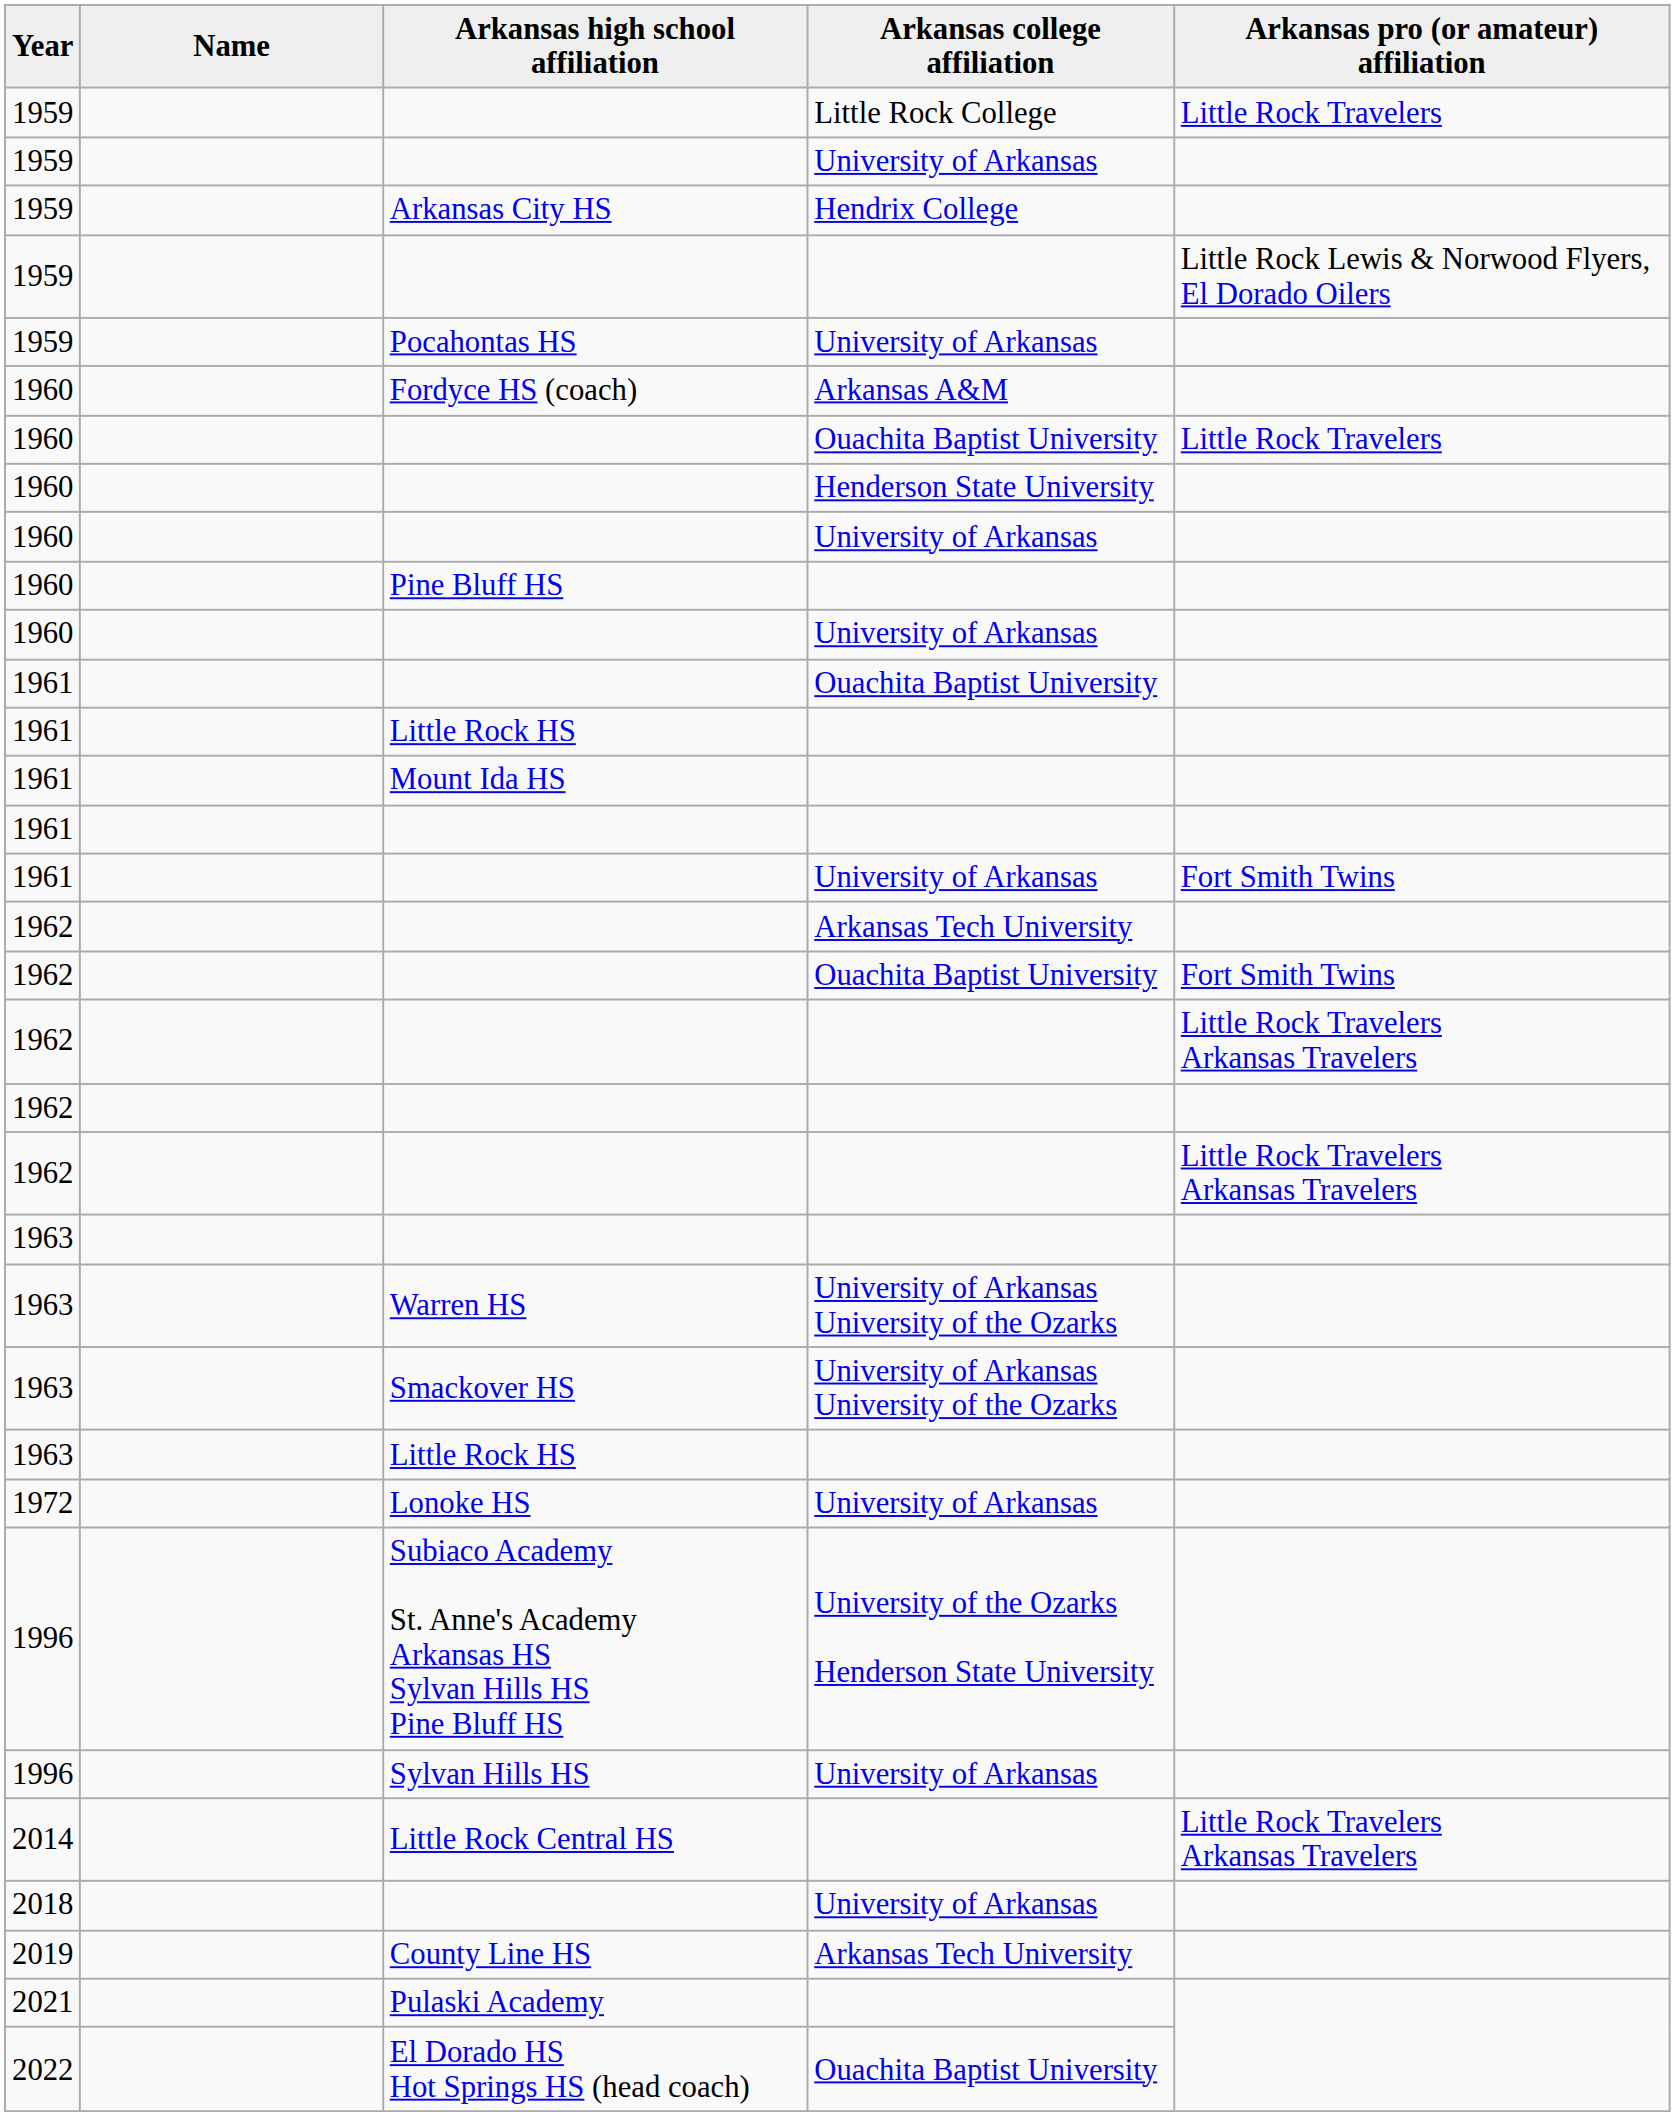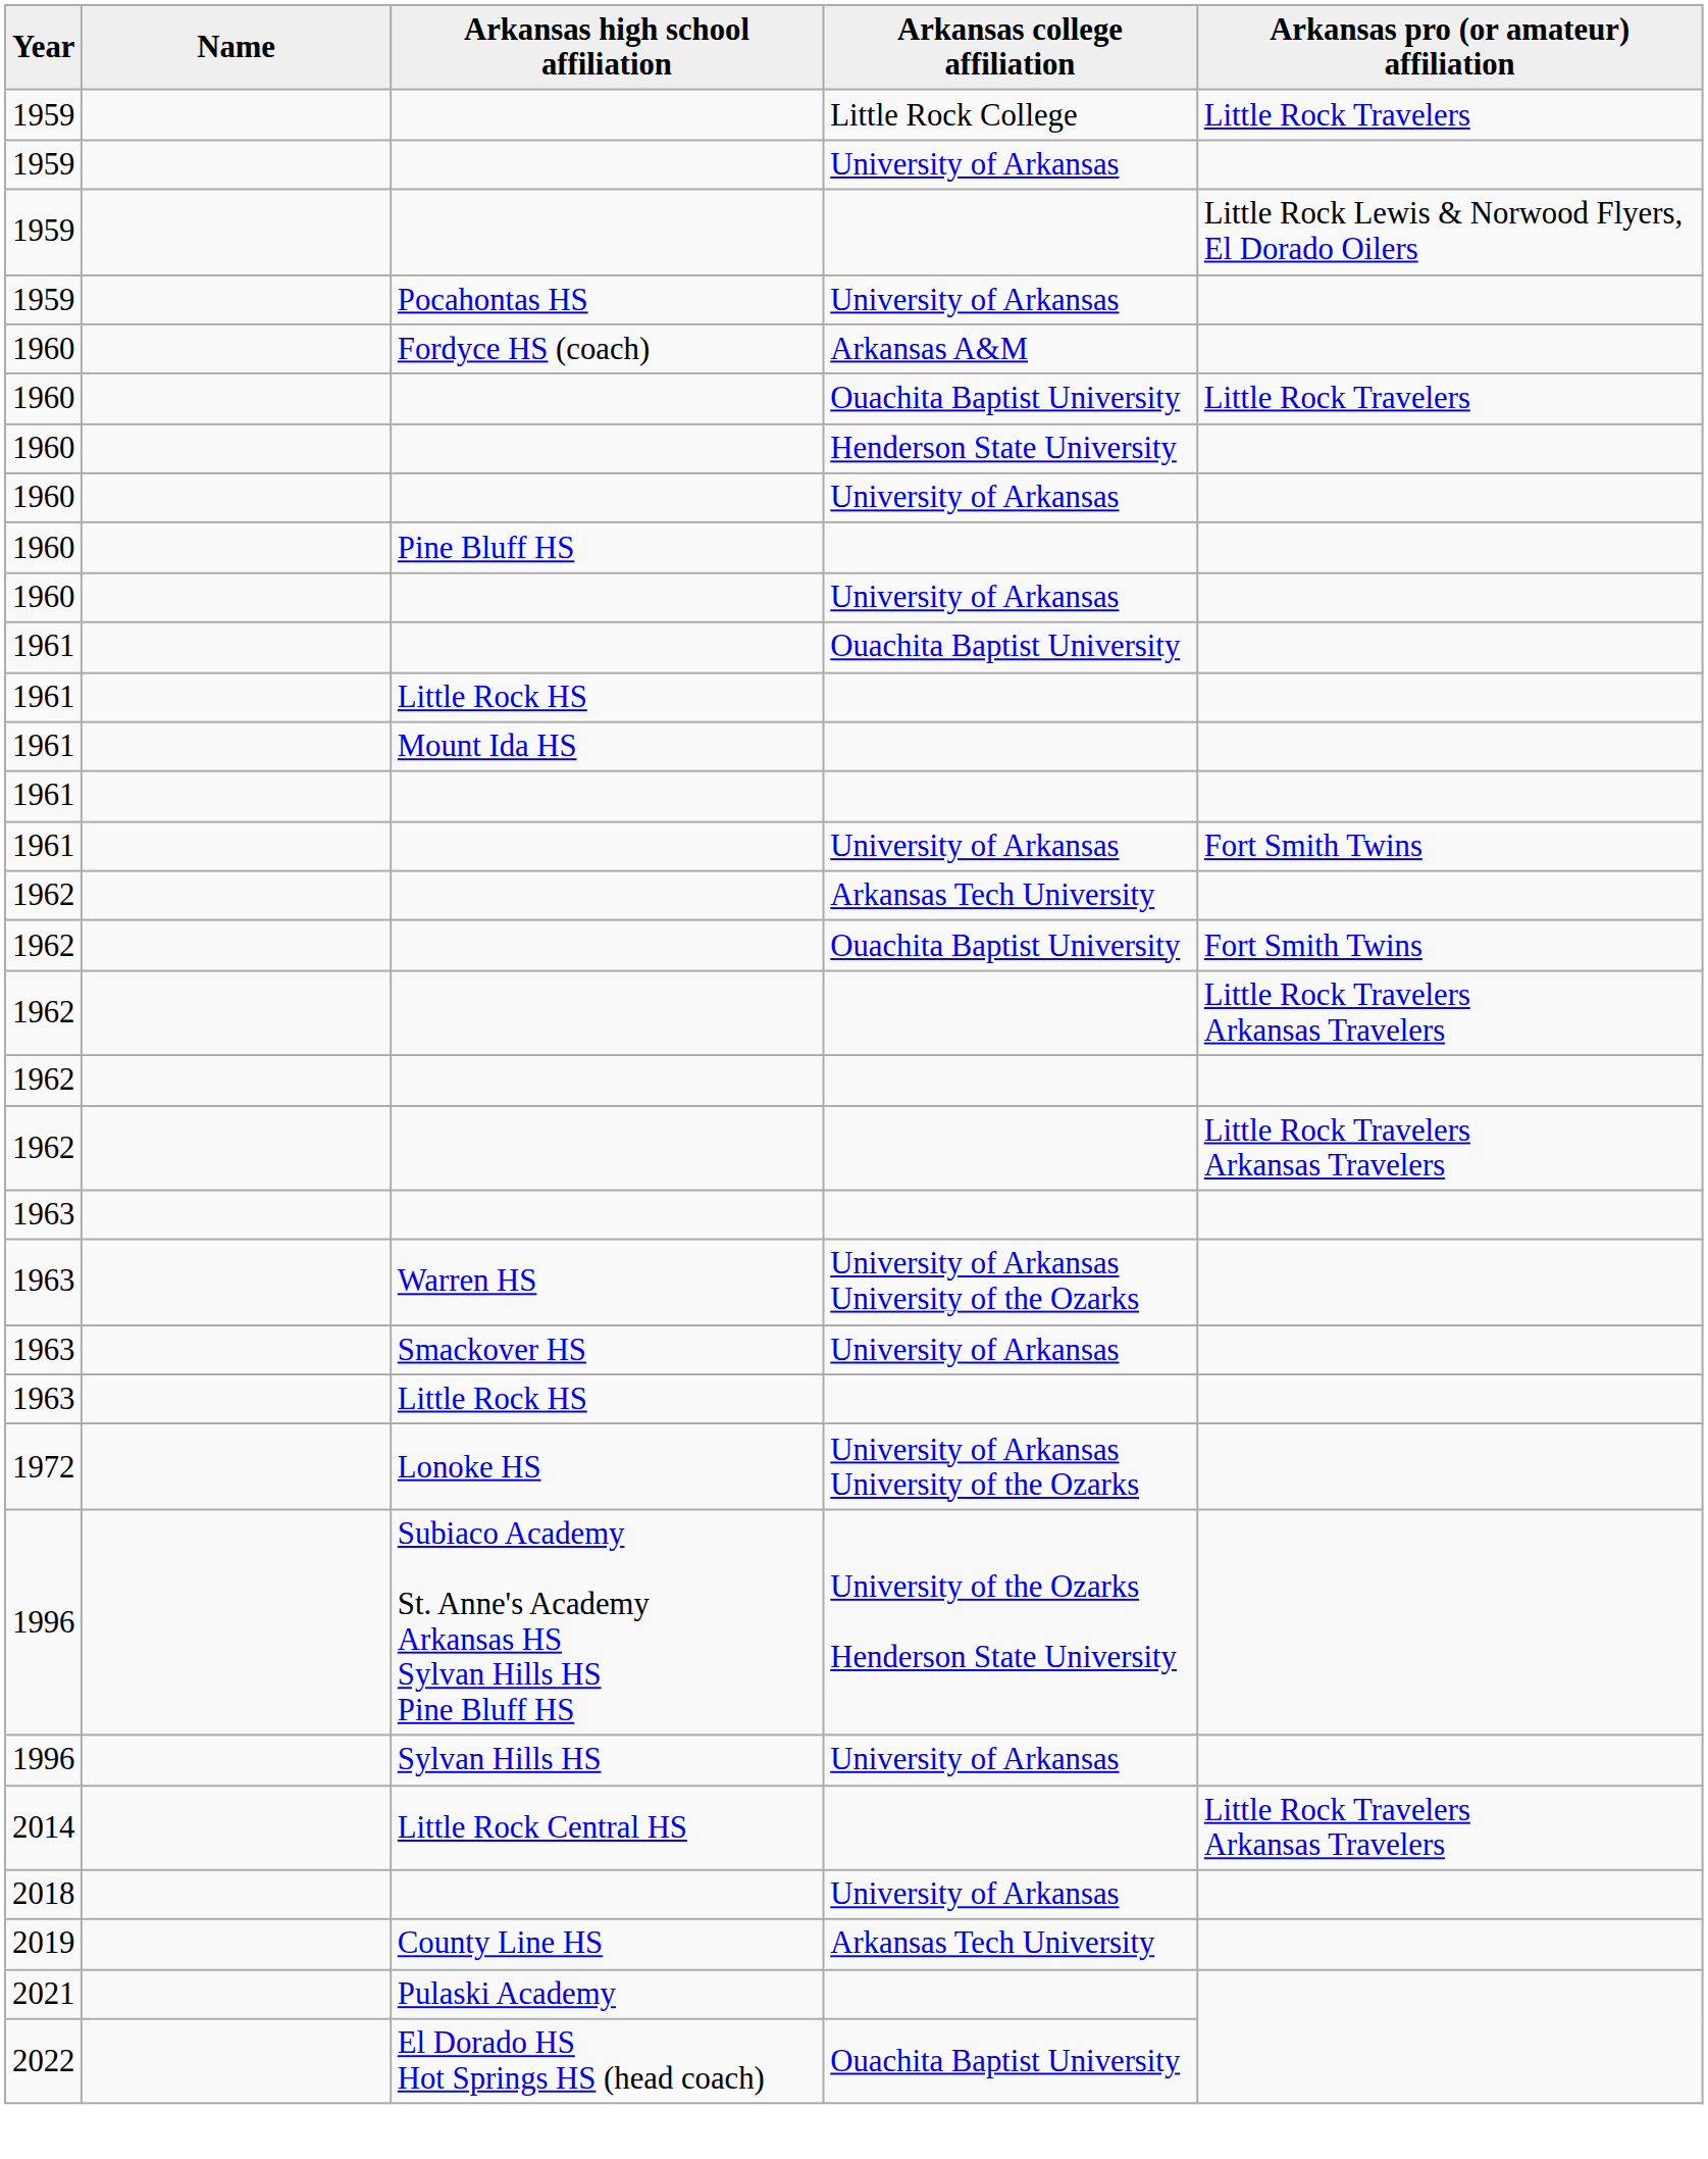 <table class="wikitable sortable">
 <tr>
 <th style="background:#efefef;">Year</th>
 <th style="background:#efefef;" width=150>Name</th>
 <th style="background:#efefef;">Arkansas high school affiliation</th>
 <th style="background:#efefef;">Arkansas college affiliation</th>
 <th style="background:#efefef;">Arkansas pro (or amateur) affiliation</th>
 </tr>
 <tr>
 <td>1959</td>
 <td></td>
 <td></td>
 <td>Little Rock College</td>
 <td><a href='#'>Little Rock Travelers</a></td>
 </tr>
 <tr>
 <td>1959</td>
 <td></td>
 <td></td>
 <td><a href='#'>University of Arkansas</a></td>
-<td></td>
-</tr>
-<tr>
-<td>1959</td>
-<td></td>
-<td><a href='#'>Arkansas City HS</a></td>
-<td><a href='#'>Hendrix College</a></td>
 <td></td>
 </tr>
 <tr>
 <td>1959</td>
 <td></td>
 <td></td>
 <td></td>
 <td>Little Rock Lewis & Norwood Flyers,<br><a href='#'>El Dorado Oilers</a></td>
 </tr>
 <tr>
 <td>1959</td>
 <td></td>
 <td><a href='#'>Pocahontas HS</a></td>
 <td><a href='#'>University of Arkansas</a></td>
 <td></td>
 </tr>
 <tr>
 <td>1960</td>
 <td></td>
 <td><a href='#'>Fordyce HS</a> (coach)</td>
 <td><a href='#'>Arkansas A&M</a></td>
 <td></td>
 </tr>
 <tr>
 <td>1960</td>
 <td></td>
 <td></td>
 <td><a href='#'>Ouachita Baptist University</a></td>
 <td><a href='#'>Little Rock Travelers</a></td>
 </tr>
 <tr>
 <td>1960</td>
 <td></td>
 <td></td>
 <td><a href='#'>Henderson State University</a></td>
 <td></td>
 </tr>
 <tr>
 <td>1960</td>
 <td></td>
 <td></td>
 <td><a href='#'>University of Arkansas</a></td>
 <td></td>
 </tr>
 <tr>
 <td>1960</td>
 <td></td>
 <td><a href='#'>Pine Bluff HS</a></td>
 <td></td>
 <td></td>
 </tr>
 <tr>
 <td>1960</td>
 <td></td>
 <td></td>
 <td><a href='#'>University of Arkansas</a></td>
 <td></td>
 </tr>
 <tr>
 <td>1961</td>
 <td></td>
 <td></td>
 <td><a href='#'>Ouachita Baptist University</a></td>
 <td></td>
 </tr>
 <tr>
 <td>1961</td>
 <td></td>
 <td><a href='#'>Little Rock HS</a></td>
 <td></td>
 <td></td>
 </tr>
 <tr>
 <td>1961</td>
 <td></td>
 <td><a href='#'>Mount Ida HS</a></td>
 <td></td>
 <td></td>
 </tr>
 <tr>
 <td>1961</td>
 <td></td>
 <td></td>
 <td></td>
 <td></td>
 </tr>
 <tr>
 <td>1961</td>
 <td></td>
 <td></td>
 <td><a href='#'>University of Arkansas</a></td>
 <td><a href='#'>Fort Smith Twins</a></td>
 </tr>
 <tr>
 <td>1962</td>
 <td></td>
 <td></td>
 <td><a href='#'>Arkansas Tech University</a></td>
 <td></td>
 </tr>
 <tr>
 <td>1962</td>
 <td></td>
 <td></td>
 <td><a href='#'>Ouachita Baptist University</a></td>
 <td><a href='#'>Fort Smith Twins</a></td>
 </tr>
 <tr>
 <td>1962</td>
 <td></td>
 <td></td>
 <td></td>
 <td><a href='#'>Little Rock Travelers</a><br><a href='#'>Arkansas Travelers</a></td>
 </tr>
 <tr>
 <td>1962</td>
 <td></td>
 <td></td>
 <td></td>
 <td></td>
 </tr>
 <tr>
 <td>1962</td>
 <td></td>
 <td></td>
 <td></td>
 <td><a href='#'>Little Rock Travelers</a><br><a href='#'>Arkansas Travelers</a></td>
 </tr>
 <tr>
 <td>1963</td>
 <td></td>
 <td></td>
 <td></td>
 <td></td>
 </tr>
 <tr>
 <td>1963</td>
 <td></td>
 <td><a href='#'>Warren HS</a></td>
 <td><a href='#'>University of Arkansas</a><br><a href='#'>University of the Ozarks</a></td>
 <td></td>
 </tr>
 <tr>
 <td>1963</td>
 <td></td>
 <td><a href='#'>Smackover HS</a></td>
-<td><a href='#'>University of Arkansas</a><br><a href='#'>University of the Ozarks</a></td>
+<td><a href='#'>University of Arkansas</a></td>
 <td></td>
 </tr>
 <tr>
 <td>1963</td>
 <td></td>
 <td><a href='#'>Little Rock HS</a></td>
 <td></td>
 <td></td>
 </tr>
 <tr>
 <td>1972</td>
 <td></td>
 <td><a href='#'>Lonoke HS</a></td>
-<td><a href='#'>University of Arkansas</a></td>
+<td><a href='#'>University of Arkansas</a><br><a href='#'>University of the Ozarks</a></td>
 <td></td>
 </tr>
 <tr>
 <td>1996</td>
 <td></td>
 <td><a href='#'>Subiaco Academy</a><br><br>St. Anne's Academy<br><a href='#'>Arkansas HS</a><br><a href='#'>Sylvan Hills HS</a><br><a href='#'>Pine Bluff HS</a></td>
 <td><a href='#'>University of the Ozarks</a><br><br><a href='#'>Henderson State University</a></td>
 <td></td>
 </tr>
 <tr>
 <td>1996</td>
 <td></td>
 <td><a href='#'>Sylvan Hills HS</a></td>
 <td><a href='#'>University of Arkansas</a></td>
 <td></td>
 </tr>
 <tr>
 <td>2014</td>
 <td></td>
 <td><a href='#'>Little Rock Central HS</a></td>
 <td></td>
 <td><a href='#'>Little Rock Travelers</a><br><a href='#'>Arkansas Travelers</a></td>
 </tr>
 <tr>
 <td>2018</td>
 <td></td>
 <td></td>
 <td><a href='#'>University of Arkansas</a></td>
 <td></td>
 </tr>
 <tr>
 <td>2019</td>
 <td></td>
 <td><a href='#'>County Line HS</a></td>
 <td><a href='#'>Arkansas Tech University</a></td>
 <td></td>
 </tr>
 <tr>
 <td>2021</td>
 <td></td>
 <td><a href='#'>Pulaski Academy</a></td>
 <td></td>
 </tr>
 <tr>
 <td>2022</td>
 <td></td>
 <td><a href='#'>El Dorado HS</a><br><a href='#'>Hot Springs HS</a> (head coach)</td>
 <td><a href='#'>Ouachita Baptist University</a></td>
 </tr>
 </table>
